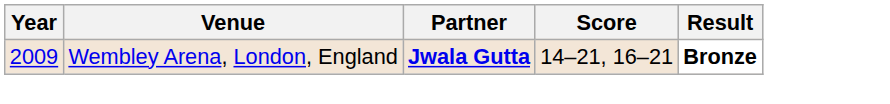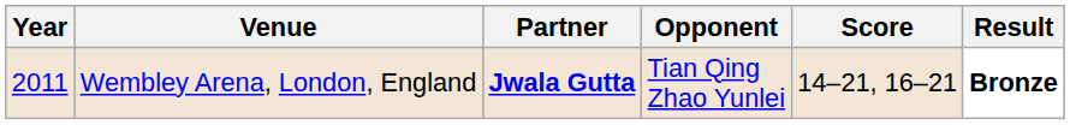 <table class="sortable wikitable" style="font-size: 90%;">
 <tr>
 <th>Year</th>
 <th>Venue</th>
 <th>Partner</th>
+<th>Opponent</th>
 <th>Score</th>
 <th>Result</th>
 </tr>
 <tr style="background:#F3E6D7">
-<td align="center"><a href='#'>2009</a></td>
+<td align="center"><a href='#'>2011</a></td>
 <td align="left"><a href='#'>Wembley Arena</a>, <a href='#'>London</a>, England</td>
 <td align="left"><strong> <a href='#'>Jwala Gutta</a></strong></td>
+<td align="left"> <a href='#'>Tian Qing</a><br> <a href='#'>Zhao Yunlei</a></td>
 <td align="left">14–21, 16–21</td>
 <td style="text-align:left; background:white"> <strong>Bronze</strong></td>
 </tr>
 </table>
